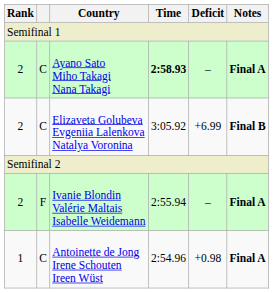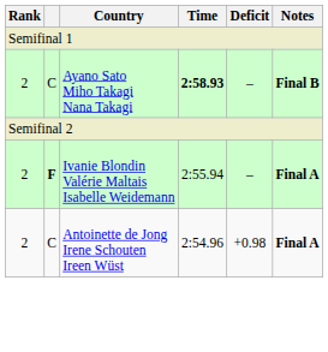 <table class="wikitable" style="text-align:center;">
 <tr>
 <th>Rank</th>
 <th></th>
 <th>Country</th>
 <th>Time</th>
 <th>Deficit</th>
 <th>Notes</th>
 </tr>
 <tr>
 <td colspan=6 align=left style="background: #eeeecc">Semifinal 1</td>
 </tr>
 <tr bgcolor=ccffcc>
 <td>2</td>
 <td>C</td>
 <td align=left><br><a href='#'>Ayano Sato</a><br><a href='#'>Miho Takagi</a><br><a href='#'>Nana Takagi</a></td>
 <td><strong>2:58.93</strong></td>
 <td>–</td>
-<td><strong>Final A</strong></td>
-</tr>
-<tr>
-<td>2</td>
-<td>C</td>
-<td align=left><br><a href='#'>Elizaveta Golubeva</a><br><a href='#'>Evgeniia Lalenkova</a><br><a href='#'>Natalya Voronina</a></td>
-<td>3:05.92</td>
-<td>+6.99</td>
 <td><strong>Final B</strong></td>
 </tr>
 <tr>
 <td colspan=6 align=left style="background: #eeeecc">Semifinal 2</td>
 </tr>
 <tr bgcolor=ccffcc>
 <td>2</td>
-<td>F</td>
+<td><strong>F</strong></td>
 <td align=left><br><a href='#'>Ivanie Blondin</a><br><a href='#'>Valérie Maltais</a><br><a href='#'>Isabelle Weidemann</a></td>
 <td>2:55.94</td>
 <td>–</td>
 <td><strong>Final A</strong></td>
 </tr>
 <tr>
-<td>1</td>
+<td>2</td>
 <td>C</td>
 <td align=left><br><a href='#'>Antoinette de Jong</a><br><a href='#'>Irene Schouten</a><br><a href='#'>Ireen Wüst</a></td>
 <td>2:54.96</td>
 <td>+0.98</td>
 <td><strong>Final A</strong></td>
 </tr>
 </table>
